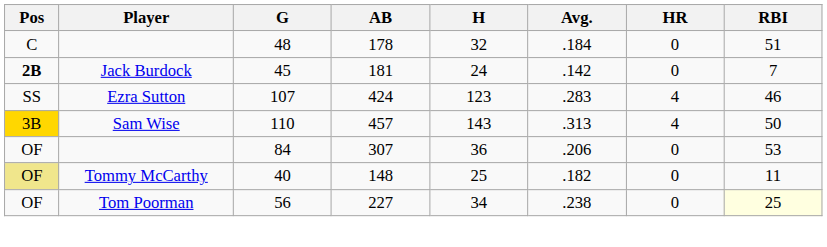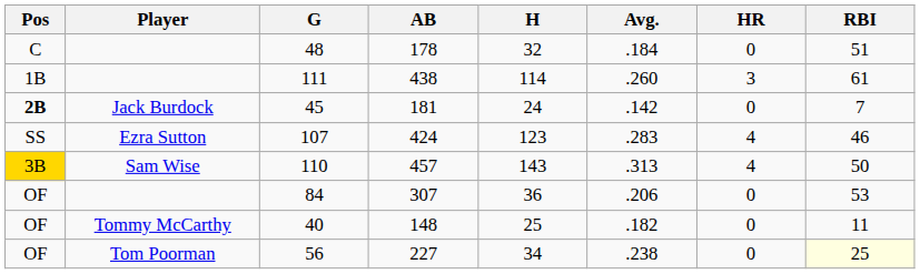 <table class="wikitable sortable">
 <tr>
 <th bgcolor="#DDDDFF" width="5%">Pos</th>
 <th bgcolor="#DDDDFF" width="16%">Player</th>
 <th bgcolor="#DDDDFF" width="9%">G</th>
 <th bgcolor="#DDDDFF" width="9%">AB</th>
 <th bgcolor="#DDDDFF" width="9%">H</th>
 <th bgcolor="#DDDDFF" width="9%">Avg.</th>
 <th bgcolor="#DDDDFF" width="9%">HR</th>
 <th bgcolor="#DDDDFF" width="9%">RBI</th>
 </tr>
 <tr align="center">
 <td>C</td>
 <td></td>
 <td>48</td>
 <td>178</td>
 <td>32</td>
 <td>.184</td>
 <td>0</td>
 <td>51</td>
+</tr>
+<tr align="center">
+<td>1B</td>
+<td></td>
+<td>111</td>
+<td>438</td>
+<td>114</td>
+<td>.260</td>
+<td>3</td>
+<td>61</td>
 </tr>
 <tr align="center">
 <td><strong>2B</strong></td>
 <td><a href='#'>Jack Burdock</a></td>
 <td>45</td>
 <td>181</td>
 <td>24</td>
 <td>.142</td>
 <td>0</td>
 <td>7</td>
 </tr>
 <tr align=center>
 <td>SS</td>
 <td><a href='#'>Ezra Sutton</a></td>
 <td>107</td>
 <td>424</td>
 <td>123</td>
 <td>.283</td>
 <td>4</td>
 <td>46</td>
 </tr>
 <tr align=center>
 <td style="background: gold;">3B</td>
 <td><a href='#'>Sam Wise</a></td>
 <td>110</td>
 <td>457</td>
 <td>143</td>
 <td>.313</td>
 <td>4</td>
 <td>50</td>
 </tr>
 <tr align=center>
 <td>OF</td>
 <td></td>
 <td>84</td>
 <td>307</td>
 <td>36</td>
 <td>.206</td>
 <td>0</td>
 <td>53</td>
 </tr>
 <tr align="center">
-<td style="background: khaki;">OF</td>
+<td>OF</td>
 <td><a href='#'>Tommy McCarthy</a></td>
 <td>40</td>
 <td>148</td>
 <td>25</td>
 <td>.182</td>
 <td>0</td>
 <td>11</td>
 </tr>
 <tr align=center>
 <td>OF</td>
 <td><a href='#'>Tom Poorman</a></td>
 <td>56</td>
 <td>227</td>
 <td>34</td>
 <td>.238</td>
 <td>0</td>
 <td style="background: lightyellow;">25</td>
 </tr>
 </table>
